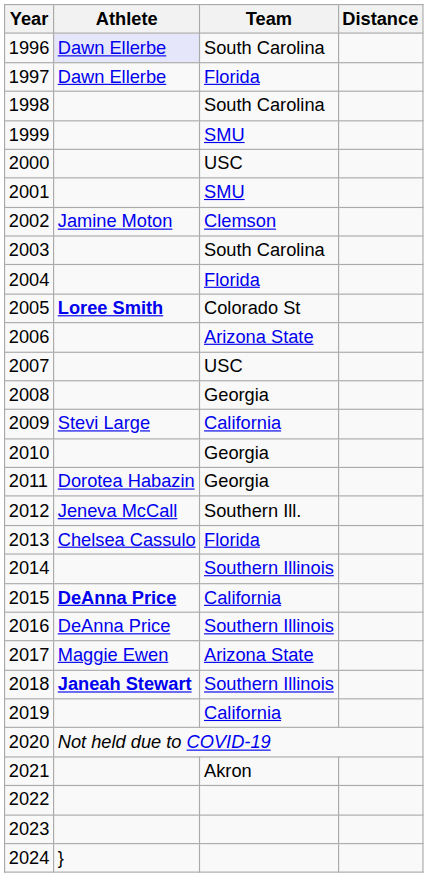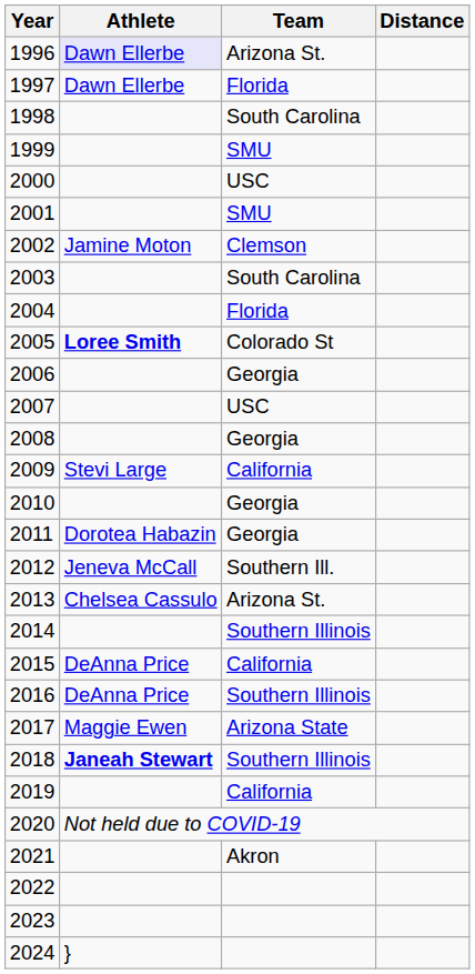 <table class="wikitable sortable">
 <tr>
 <th>Year</th>
 <th>Athlete</th>
 <th>Team</th>
 <th>Distance</th>
 </tr>
 <tr>
 <td>1996</td>
 <td style="background: lavender;"><a href='#'>Dawn Ellerbe</a></td>
-<td>South Carolina</td>
+<td>Arizona St.</td>
 <td></td>
 </tr>
 <tr>
 <td>1997</td>
 <td><a href='#'>Dawn Ellerbe</a></td>
 <td><a href='#'>Florida</a></td>
 <td></td>
 </tr>
 <tr>
 <td>1998</td>
 <td></td>
 <td>South Carolina</td>
 <td></td>
 </tr>
 <tr>
 <td>1999</td>
 <td></td>
 <td><a href='#'>SMU</a></td>
 <td></td>
 </tr>
 <tr>
 <td>2000</td>
 <td></td>
 <td>USC</td>
 <td></td>
 </tr>
 <tr>
 <td>2001</td>
 <td></td>
 <td><a href='#'>SMU</a></td>
 <td></td>
 </tr>
 <tr>
 <td>2002</td>
 <td><a href='#'>Jamine Moton</a></td>
 <td><a href='#'>Clemson</a></td>
 <td></td>
 </tr>
 <tr>
 <td>2003</td>
 <td></td>
 <td>South Carolina</td>
 <td></td>
 </tr>
 <tr>
 <td>2004</td>
 <td></td>
 <td><a href='#'>Florida</a></td>
 <td></td>
 </tr>
 <tr>
 <td>2005</td>
 <td><strong><a href='#'>Loree Smith</a></strong></td>
 <td>Colorado St</td>
 <td></td>
 </tr>
 <tr>
 <td>2006</td>
 <td></td>
-<td><a href='#'>Arizona State</a></td>
+<td>Georgia</td>
 <td></td>
 </tr>
 <tr>
 <td>2007</td>
 <td></td>
 <td>USC</td>
 <td></td>
 </tr>
 <tr>
 <td>2008</td>
 <td></td>
 <td>Georgia</td>
 <td></td>
 </tr>
 <tr>
 <td>2009</td>
 <td><a href='#'>Stevi Large</a></td>
 <td><a href='#'>California</a></td>
 <td></td>
 </tr>
 <tr>
 <td>2010</td>
 <td></td>
 <td>Georgia</td>
 <td></td>
 </tr>
 <tr>
 <td>2011</td>
 <td><a href='#'>Dorotea Habazin</a></td>
 <td>Georgia</td>
 <td></td>
 </tr>
 <tr>
 <td>2012</td>
 <td><a href='#'>Jeneva McCall</a></td>
 <td>Southern Ill.</td>
 <td></td>
 </tr>
 <tr>
 <td>2013</td>
 <td><a href='#'>Chelsea Cassulo</a></td>
-<td><a href='#'>Florida</a></td>
+<td>Arizona St.</td>
 <td></td>
 </tr>
 <tr>
 <td>2014</td>
 <td></td>
 <td><a href='#'>Southern Illinois</a></td>
 <td></td>
 </tr>
 <tr>
 <td>2015</td>
-<td><strong><a href='#'>DeAnna Price</a></strong></td>
+<td><a href='#'>DeAnna Price</a></td>
 <td><a href='#'>California</a></td>
 <td></td>
 </tr>
 <tr>
 <td>2016</td>
 <td><a href='#'>DeAnna Price</a></td>
 <td><a href='#'>Southern Illinois</a></td>
 <td></td>
 </tr>
 <tr>
 <td>2017</td>
 <td><a href='#'>Maggie Ewen</a></td>
 <td><a href='#'>Arizona State</a></td>
 <td></td>
 </tr>
 <tr>
 <td>2018</td>
 <td><strong><a href='#'>Janeah Stewart</a></strong></td>
 <td><a href='#'>Southern Illinois</a></td>
 <td></td>
 </tr>
 <tr>
 <td>2019</td>
 <td></td>
 <td><a href='#'>California</a></td>
 <td></td>
 </tr>
 <tr>
 <td>2020</td>
 <td colspan=3><em>Not held due to <a href='#'>COVID-19</a></em></td>
 </tr>
 <tr>
 <td>2021</td>
 <td></td>
 <td>Akron</td>
 <td></td>
 </tr>
 <tr>
 <td>2022</td>
 <td></td>
 <td></td>
 <td></td>
 </tr>
 <tr>
 <td>2023</td>
 <td></td>
 <td></td>
 <td></td>
 </tr>
 <tr>
 <td>2024</td>
 <td>}</td>
 <td></td>
 <td></td>
 </tr>
 </table>
